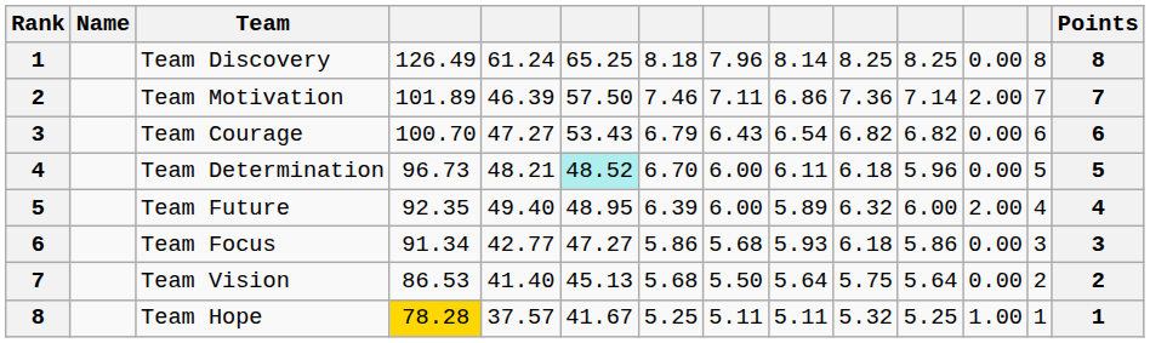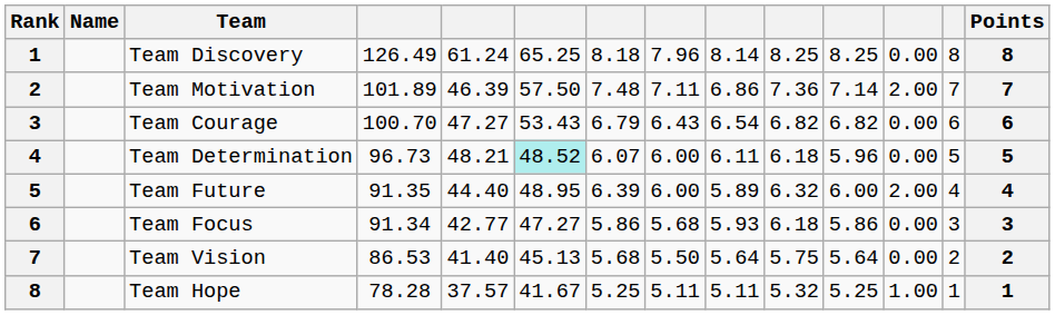 <table class="wikitable sortable" style="text-align:center">
 <tr>
 <th>Rank</th>
 <th>Name</th>
 <th>Team</th>
 <th></th>
 <th></th>
 <th></th>
 <th></th>
 <th></th>
 <th></th>
 <th></th>
 <th></th>
 <th></th>
 <th></th>
 <th>Points</th>
 </tr>
 <tr>
 <th>1</th>
 <td align=left></td>
 <td align=left>Team Discovery</td>
 <td>126.49</td>
 <td>61.24</td>
 <td>65.25</td>
 <td>8.18</td>
 <td>7.96</td>
 <td>8.14</td>
 <td>8.25</td>
 <td>8.25</td>
 <td>0.00</td>
 <td>8</td>
 <th>8</th>
 </tr>
 <tr>
 <th>2</th>
 <td align=left></td>
 <td align=left>Team Motivation</td>
 <td>101.89</td>
 <td>46.39</td>
 <td>57.50</td>
-<td>7.46</td>
+<td>7.48</td>
 <td>7.11</td>
 <td>6.86</td>
 <td>7.36</td>
 <td>7.14</td>
 <td>2.00</td>
 <td>7</td>
 <th>7</th>
 </tr>
 <tr>
 <th>3</th>
 <td align=left></td>
 <td align=left>Team Courage</td>
 <td>100.70</td>
 <td>47.27</td>
 <td>53.43</td>
 <td>6.79</td>
 <td>6.43</td>
 <td>6.54</td>
 <td>6.82</td>
 <td>6.82</td>
 <td>0.00</td>
 <td>6</td>
 <th>6</th>
 </tr>
 <tr>
 <th>4</th>
 <td align=left></td>
 <td align=left>Team Determination</td>
 <td>96.73</td>
 <td>48.21</td>
 <td style="background: paleturquoise;">48.52</td>
-<td>6.70</td>
+<td>6.07</td>
 <td>6.00</td>
 <td>6.11</td>
 <td>6.18</td>
 <td>5.96</td>
 <td>0.00</td>
 <td>5</td>
 <th>5</th>
 </tr>
 <tr>
 <th>5</th>
 <td align=left></td>
 <td align=left>Team Future</td>
-<td>92.35</td>
-<td>49.40</td>
+<td>91.35</td>
+<td>44.40</td>
 <td>48.95</td>
 <td>6.39</td>
 <td>6.00</td>
 <td>5.89</td>
 <td>6.32</td>
 <td>6.00</td>
 <td>2.00</td>
 <td>4</td>
 <th>4</th>
 </tr>
 <tr>
 <th>6</th>
 <td align=left></td>
 <td align=left>Team Focus</td>
 <td>91.34</td>
 <td>42.77</td>
 <td>47.27</td>
 <td>5.86</td>
 <td>5.68</td>
 <td>5.93</td>
 <td>6.18</td>
 <td>5.86</td>
 <td>0.00</td>
 <td>3</td>
 <th>3</th>
 </tr>
 <tr>
 <th>7</th>
 <td align=left></td>
 <td align=left>Team Vision</td>
 <td>86.53</td>
 <td>41.40</td>
 <td>45.13</td>
 <td>5.68</td>
 <td>5.50</td>
 <td>5.64</td>
 <td>5.75</td>
 <td>5.64</td>
 <td>0.00</td>
 <td>2</td>
 <th>2</th>
 </tr>
 <tr>
 <th>8</th>
 <td align=left></td>
 <td align=left>Team Hope</td>
-<td style="background: gold;">78.28</td>
+<td>78.28</td>
 <td>37.57</td>
 <td>41.67</td>
 <td>5.25</td>
 <td>5.11</td>
 <td>5.11</td>
 <td>5.32</td>
 <td>5.25</td>
 <td>1.00</td>
 <td>1</td>
 <th>1</th>
 </tr>
 </table>
